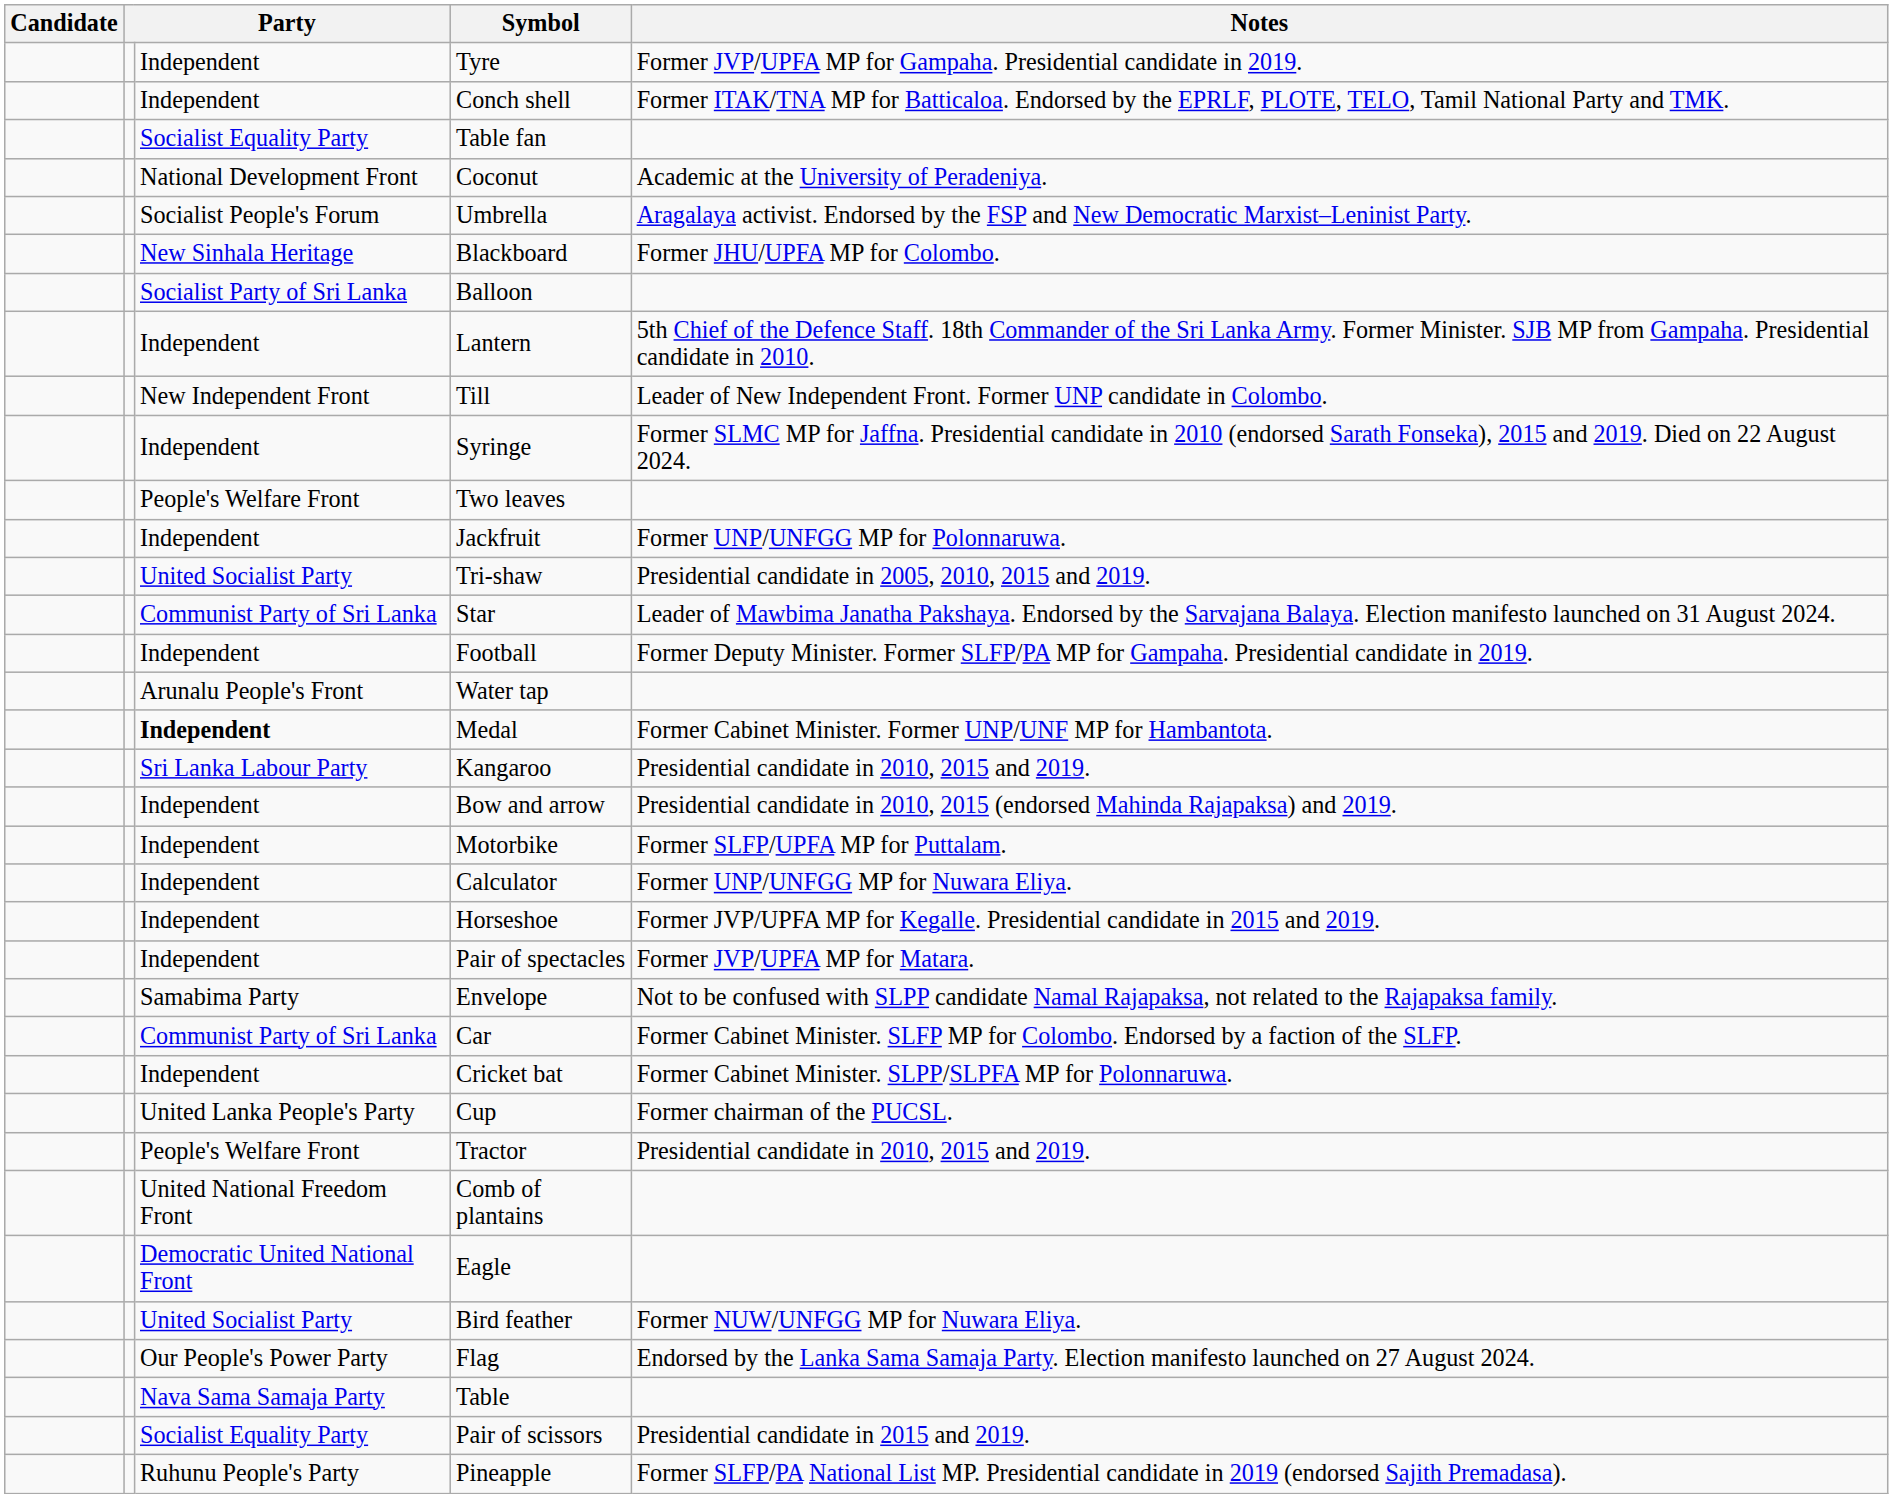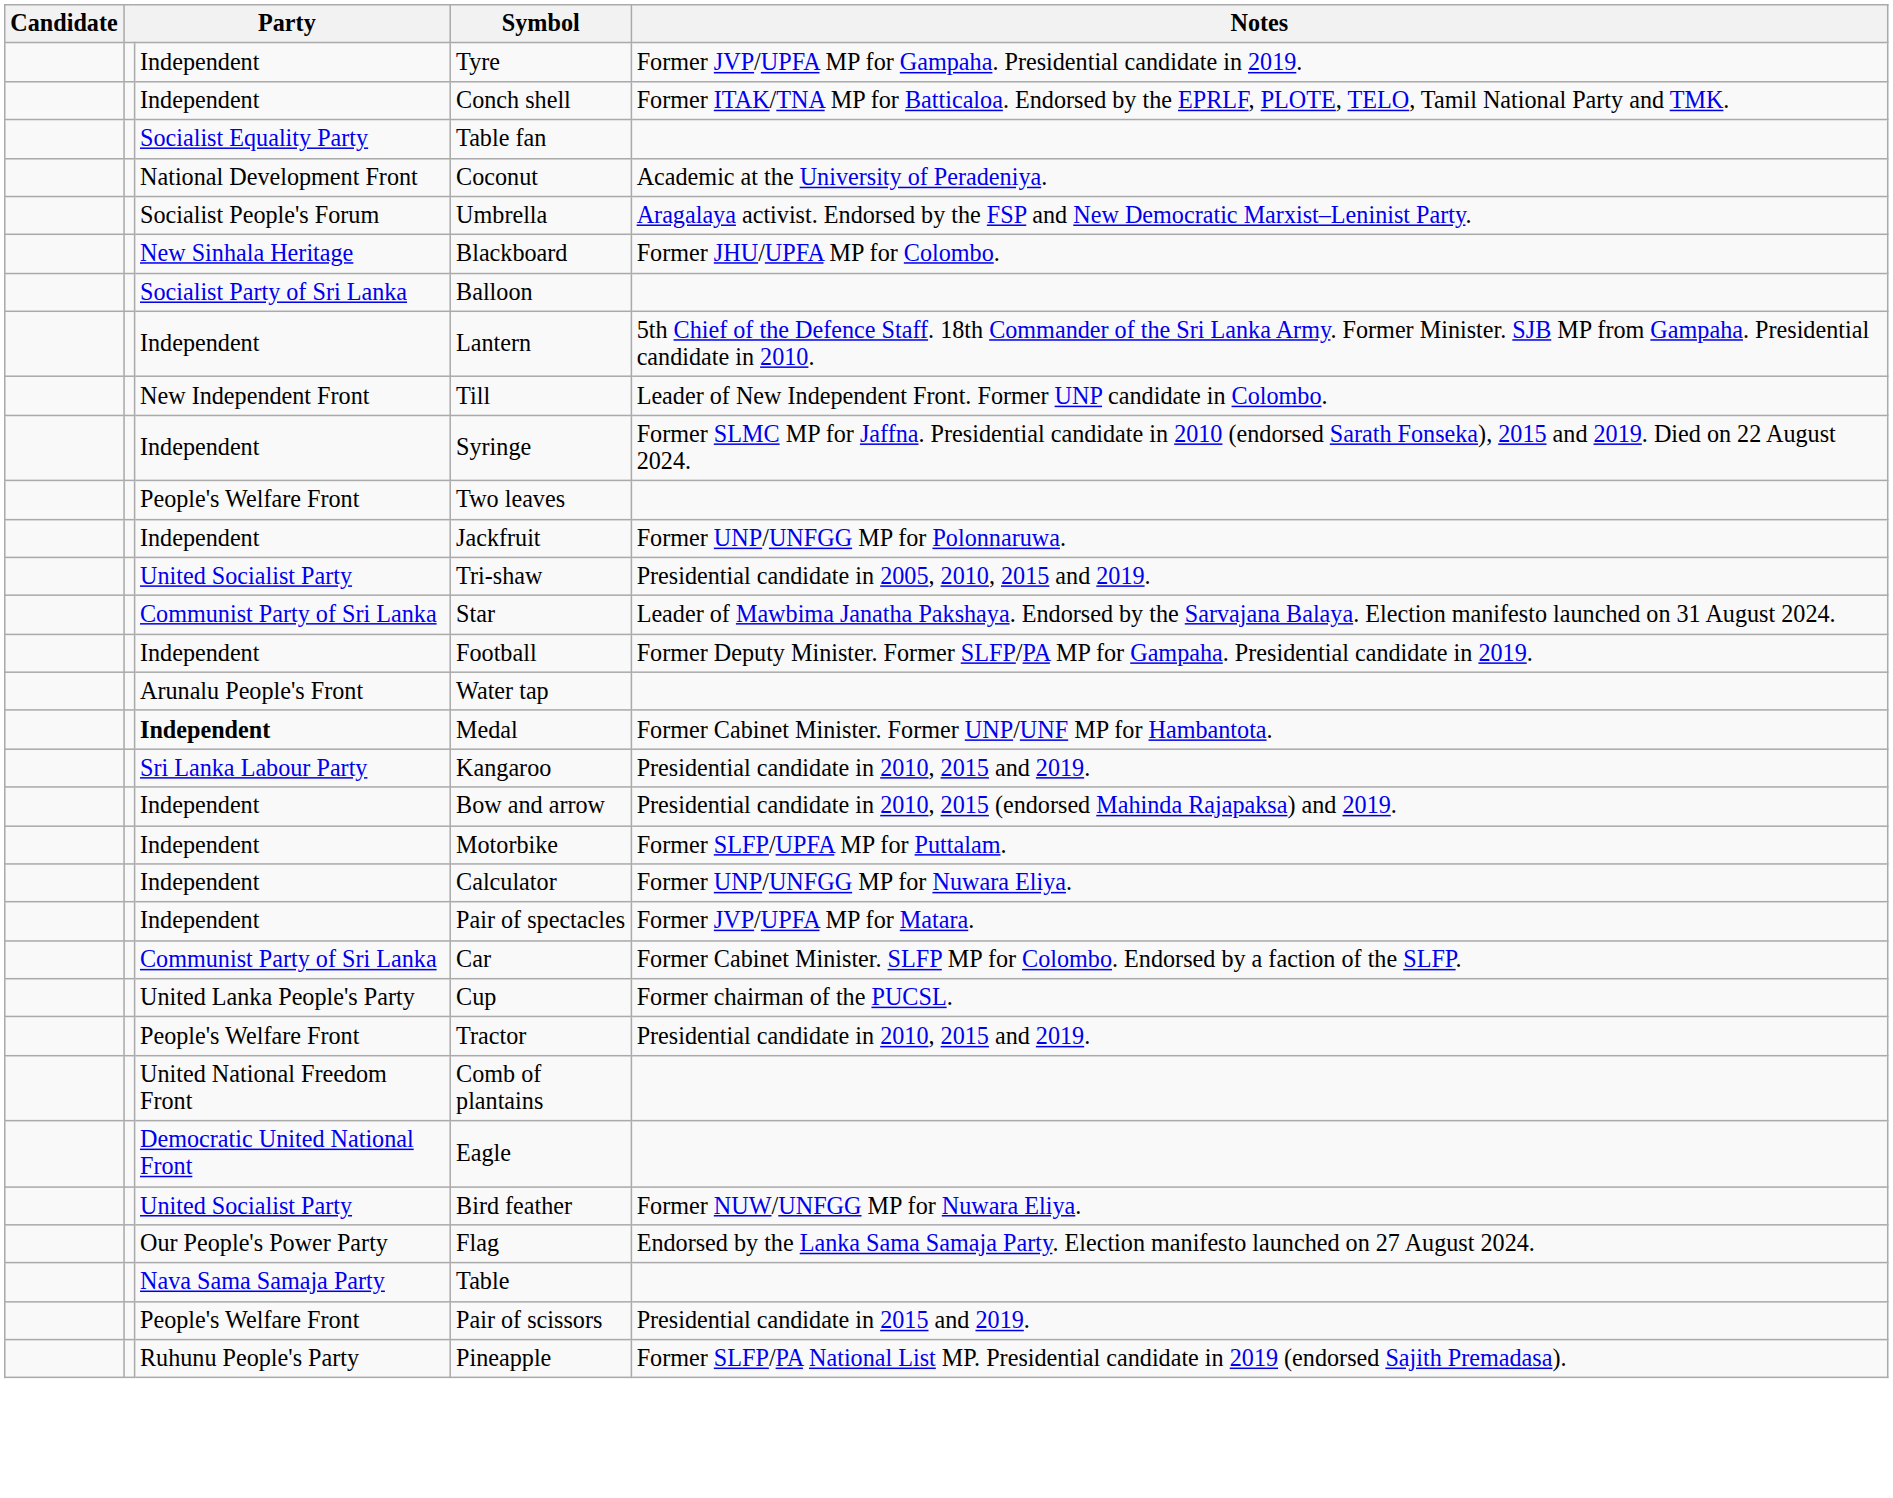 <table class="wikitable sortable" border="1" style="text-align:left;">
 <tr>
 <th>Candidate</th>
 <th colspan=2>Party</th>
 <th>Symbol</th>
 <th class="unsortable">Notes</th>
 </tr>
 <tr>
 <td></td>
 <td></td>
 <td>Independent</td>
 <td>Tyre</td>
 <td>Former <a href='#'>JVP</a>/<a href='#'>UPFA</a> MP for <a href='#'>Gampaha</a>. Presidential candidate in <a href='#'>2019</a>.</td>
 </tr>
 <tr>
 <td></td>
 <td></td>
 <td>Independent</td>
 <td>Conch shell</td>
 <td>Former <a href='#'>ITAK</a>/<a href='#'>TNA</a> MP for <a href='#'>Batticaloa</a>. Endorsed by the <a href='#'>EPRLF</a>, <a href='#'>PLOTE</a>, <a href='#'>TELO</a>, Tamil National Party and <a href='#'>TMK</a>.</td>
 </tr>
 <tr>
 <td></td>
 <td></td>
 <td><a href='#'>Socialist Equality Party</a></td>
 <td>Table fan</td>
 <td></td>
 </tr>
 <tr>
 <td></td>
 <td></td>
 <td>National Development Front</td>
 <td>Coconut</td>
 <td>Academic at the <a href='#'>University of Peradeniya</a>.</td>
 </tr>
 <tr>
 <td></td>
 <td></td>
 <td>Socialist People's Forum</td>
 <td>Umbrella</td>
 <td><a href='#'>Aragalaya</a> activist. Endorsed by the <a href='#'>FSP</a> and <a href='#'>New Democratic Marxist–Leninist Party</a>.</td>
 </tr>
 <tr>
 <td></td>
 <td></td>
 <td><a href='#'>New Sinhala Heritage</a></td>
 <td>Blackboard</td>
 <td>Former <a href='#'>JHU</a>/<a href='#'>UPFA</a> MP for <a href='#'>Colombo</a>.</td>
 </tr>
 <tr>
 <td></td>
 <td></td>
 <td><a href='#'>Socialist Party of Sri Lanka</a></td>
 <td>Balloon</td>
 <td></td>
 </tr>
 <tr>
 <td></td>
 <td></td>
 <td>Independent</td>
 <td>Lantern</td>
 <td>5th <a href='#'>Chief of the Defence Staff</a>. 18th <a href='#'>Commander of the Sri Lanka Army</a>. Former Minister. <a href='#'>SJB</a> MP from <a href='#'>Gampaha</a>. Presidential candidate in <a href='#'>2010</a>.</td>
 </tr>
 <tr>
 <td></td>
 <td></td>
 <td>New Independent Front</td>
 <td>Till</td>
 <td>Leader of New Independent Front. Former <a href='#'>UNP</a> candidate in <a href='#'>Colombo</a>.</td>
 </tr>
 <tr>
 <td></td>
 <td></td>
 <td>Independent</td>
 <td>Syringe</td>
 <td>Former <a href='#'>SLMC</a> MP for <a href='#'>Jaffna</a>. Presidential candidate in <a href='#'>2010</a> (endorsed <a href='#'>Sarath Fonseka</a>), <a href='#'>2015</a> and <a href='#'>2019</a>. Died on 22 August 2024.</td>
 </tr>
 <tr>
 <td></td>
 <td></td>
 <td>People's Welfare Front</td>
 <td>Two leaves</td>
 <td></td>
 </tr>
 <tr>
 <td></td>
 <td></td>
 <td>Independent</td>
 <td>Jackfruit</td>
 <td>Former <a href='#'>UNP</a>/<a href='#'>UNFGG</a> MP for <a href='#'>Polonnaruwa</a>.</td>
 </tr>
 <tr>
 <td></td>
 <td></td>
 <td><a href='#'>United Socialist Party</a></td>
 <td>Tri-shaw</td>
 <td>Presidential candidate in <a href='#'>2005</a>, <a href='#'>2010</a>, <a href='#'>2015</a> and <a href='#'>2019</a>.</td>
 </tr>
 <tr>
 <td></td>
 <td></td>
 <td><a href='#'>Communist Party of Sri Lanka</a></td>
 <td>Star</td>
 <td>Leader of <a href='#'>Mawbima Janatha Pakshaya</a>. Endorsed by the <a href='#'>Sarvajana Balaya</a>. Election manifesto launched on 31 August 2024.</td>
 </tr>
 <tr>
 <td></td>
 <td></td>
 <td>Independent</td>
 <td>Football</td>
 <td>Former Deputy Minister. Former <a href='#'>SLFP</a>/<a href='#'>PA</a> MP for <a href='#'>Gampaha</a>. Presidential candidate in <a href='#'>2019</a>.</td>
 </tr>
 <tr>
 <td></td>
 <td></td>
 <td>Arunalu People's Front</td>
 <td>Water tap</td>
 <td></td>
 </tr>
 <tr>
 <td></td>
 <td></td>
 <td><strong>Independent</strong></td>
 <td>Medal</td>
 <td>Former Cabinet Minister. Former <a href='#'>UNP</a>/<a href='#'>UNF</a> MP for <a href='#'>Hambantota</a>.</td>
 </tr>
 <tr>
 <td></td>
 <td></td>
 <td><a href='#'>Sri Lanka Labour Party</a></td>
 <td>Kangaroo</td>
 <td>Presidential candidate in <a href='#'>2010</a>, <a href='#'>2015</a> and <a href='#'>2019</a>.</td>
 </tr>
 <tr>
 <td></td>
 <td></td>
 <td>Independent</td>
 <td>Bow and arrow</td>
 <td>Presidential candidate in <a href='#'>2010</a>, <a href='#'>2015</a> (endorsed <a href='#'>Mahinda Rajapaksa</a>) and <a href='#'>2019</a>.</td>
 </tr>
 <tr>
 <td></td>
 <td></td>
 <td>Independent</td>
 <td>Motorbike</td>
 <td>Former <a href='#'>SLFP</a>/<a href='#'>UPFA</a> MP for <a href='#'>Puttalam</a>.</td>
 </tr>
 <tr>
 <td></td>
 <td></td>
 <td>Independent</td>
 <td>Calculator</td>
 <td>Former <a href='#'>UNP</a>/<a href='#'>UNFGG</a> MP for <a href='#'>Nuwara Eliya</a>.</td>
 </tr>
 <tr>
 <td></td>
 <td></td>
 <td>Independent</td>
-<td>Horseshoe</td>
-<td>Former JVP/UPFA MP for <a href='#'>Kegalle</a>. Presidential candidate in <a href='#'>2015</a> and <a href='#'>2019</a>.</td>
-</tr>
-<tr>
-<td></td>
-<td></td>
-<td>Independent</td>
 <td>Pair of spectacles</td>
 <td>Former <a href='#'>JVP</a>/<a href='#'>UPFA</a> MP for <a href='#'>Matara</a>.</td>
-</tr>
-<tr>
-<td></td>
-<td></td>
-<td>Samabima Party</td>
-<td>Envelope</td>
-<td>Not to be confused with <a href='#'>SLPP</a> candidate <a href='#'>Namal Rajapaksa</a>, not related to the <a href='#'>Rajapaksa family</a>.</td>
 </tr>
 <tr>
 <td></td>
 <td></td>
 <td><a href='#'>Communist Party of Sri Lanka</a></td>
 <td>Car</td>
 <td>Former Cabinet Minister. <a href='#'>SLFP</a> MP for <a href='#'>Colombo</a>. Endorsed by a faction of the <a href='#'>SLFP</a>.</td>
-</tr>
-<tr>
-<td></td>
-<td></td>
-<td>Independent</td>
-<td>Cricket bat</td>
-<td>Former Cabinet Minister. <a href='#'>SLPP</a>/<a href='#'>SLPFA</a> MP for <a href='#'>Polonnaruwa</a>.</td>
 </tr>
 <tr>
 <td></td>
 <td></td>
 <td>United Lanka People's Party</td>
 <td>Cup</td>
 <td>Former chairman of the <a href='#'>PUCSL</a>.</td>
 </tr>
 <tr>
 <td></td>
 <td></td>
 <td>People's Welfare Front</td>
 <td>Tractor</td>
 <td>Presidential candidate in <a href='#'>2010</a>, <a href='#'>2015</a> and <a href='#'>2019</a>.</td>
 </tr>
 <tr>
 <td></td>
 <td></td>
 <td>United National Freedom Front</td>
 <td>Comb of plantains</td>
 <td></td>
 </tr>
 <tr>
 <td></td>
 <td></td>
 <td><a href='#'>Democratic United National Front</a></td>
 <td>Eagle</td>
 <td></td>
 </tr>
 <tr>
 <td></td>
 <td></td>
 <td><a href='#'>United Socialist Party</a></td>
 <td>Bird feather</td>
 <td>Former <a href='#'>NUW</a>/<a href='#'>UNFGG</a> MP for <a href='#'>Nuwara Eliya</a>.</td>
 </tr>
 <tr>
 <td></td>
 <td></td>
 <td>Our People's Power Party</td>
 <td>Flag</td>
 <td>Endorsed by the <a href='#'>Lanka Sama Samaja Party</a>. Election manifesto launched on 27 August 2024.</td>
 </tr>
 <tr>
 <td></td>
 <td></td>
 <td><a href='#'>Nava Sama Samaja Party</a></td>
 <td>Table</td>
 <td></td>
 </tr>
 <tr>
 <td></td>
 <td></td>
-<td><a href='#'>Socialist Equality Party</a></td>
+<td>People's Welfare Front</td>
 <td>Pair of scissors</td>
 <td>Presidential candidate in <a href='#'>2015</a> and <a href='#'>2019</a>.</td>
 </tr>
 <tr>
 <td></td>
 <td></td>
 <td>Ruhunu People's Party</td>
 <td>Pineapple</td>
 <td>Former <a href='#'>SLFP</a>/<a href='#'>PA</a> <a href='#'>National List</a> MP. Presidential candidate in <a href='#'>2019</a> (endorsed <a href='#'>Sajith Premadasa</a>).</td>
 </tr>
 </table>
